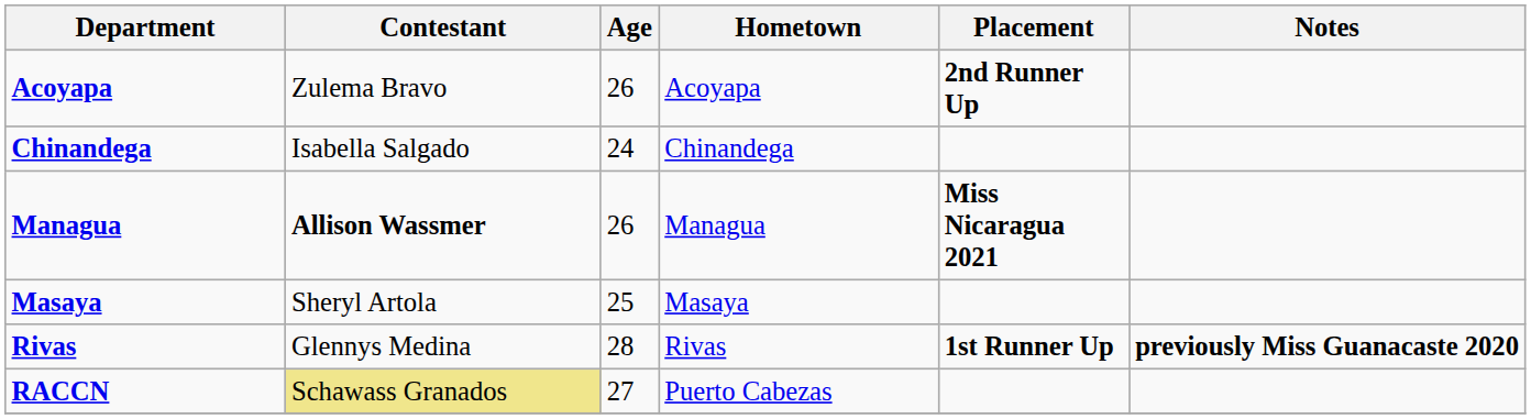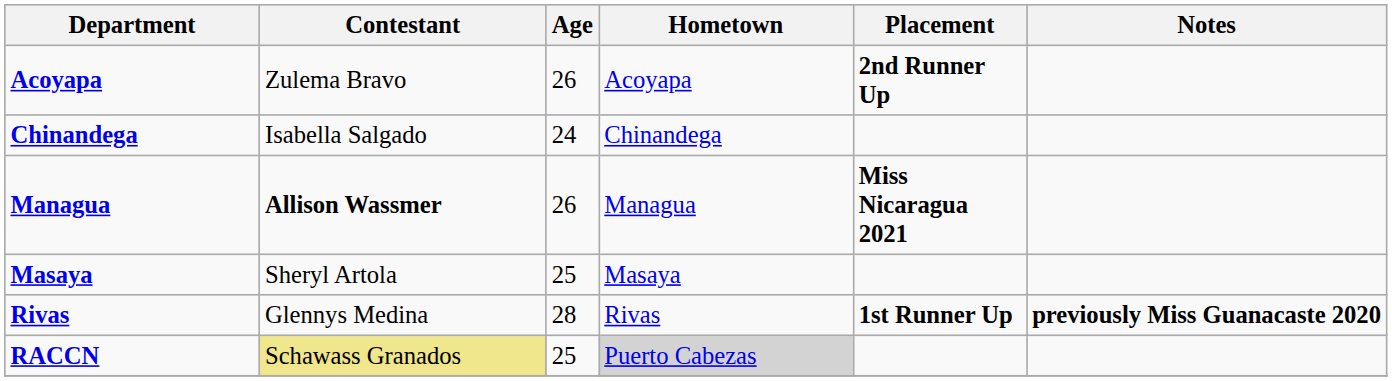 <table class="wikitable sortable" style="font-size: 95%;">
 <tr>
 <th width=150>Department</th>
 <th width=170>Contestant</th>
 <th>Age</th>
 <th width=150>Hometown</th>
 <th width=100>Placement</th>
 <th>Notes</th>
 </tr>
 <tr>
 <td> <strong><a href='#'>Acoyapa</a></strong></td>
 <td>Zulema Bravo</td>
 <td>26</td>
 <td><a href='#'>Acoyapa</a></td>
 <td><strong>2nd Runner Up</strong></td>
 <td></td>
 </tr>
 <tr>
 <td> <strong><a href='#'>Chinandega</a></strong></td>
 <td>Isabella Salgado</td>
 <td>24</td>
 <td><a href='#'>Chinandega</a></td>
 <td></td>
 <td></td>
 </tr>
 <tr>
 <td> <strong><a href='#'>Managua</a></strong></td>
 <td><strong>Allison Wassmer</strong></td>
 <td>26</td>
 <td><a href='#'>Managua</a></td>
 <td><strong>Miss Nicaragua 2021</strong></td>
 <td></td>
 </tr>
 <tr>
 <td> <strong><a href='#'>Masaya</a></strong></td>
 <td>Sheryl Artola</td>
 <td>25</td>
 <td><a href='#'>Masaya</a></td>
 <td></td>
 <td></td>
 </tr>
 <tr>
 <td> <strong><a href='#'>Rivas</a></strong></td>
 <td>Glennys Medina</td>
 <td>28</td>
 <td><a href='#'>Rivas</a></td>
 <td><strong>1st Runner Up</strong></td>
 <td><strong>previously Miss Guanacaste 2020</strong></td>
 </tr>
 <tr>
 <td> <strong><a href='#'>RACCN</a></strong></td>
 <td style="background: khaki;">Schawass Granados</td>
-<td>27</td>
-<td><a href='#'>Puerto Cabezas</a></td>
+<td>25</td>
+<td style="background: lightgrey;"><a href='#'>Puerto Cabezas</a></td>
 <td></td>
 <td></td>
 </tr>
 <tr>
 </tr>
 </table>
